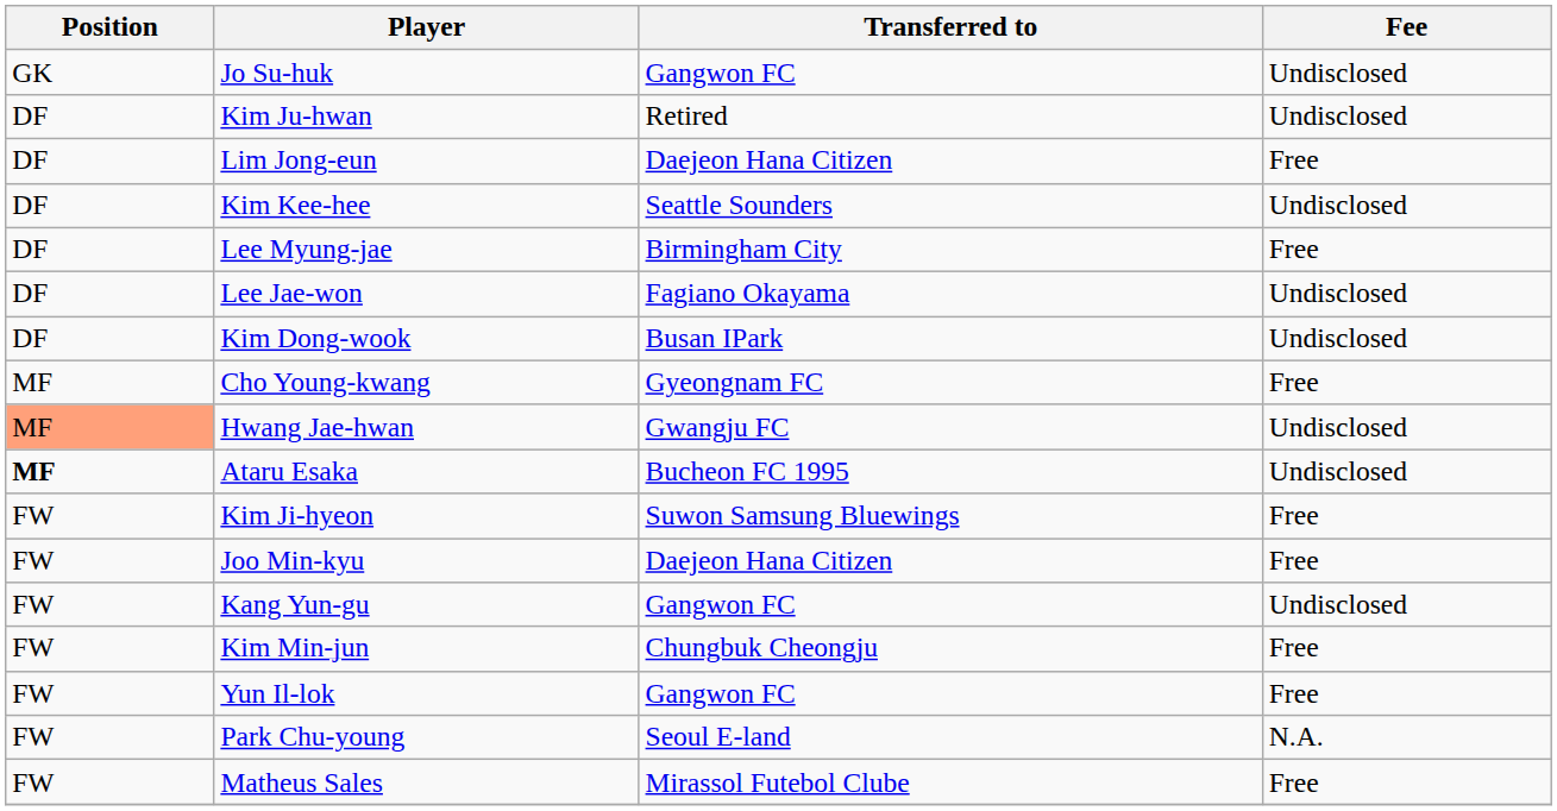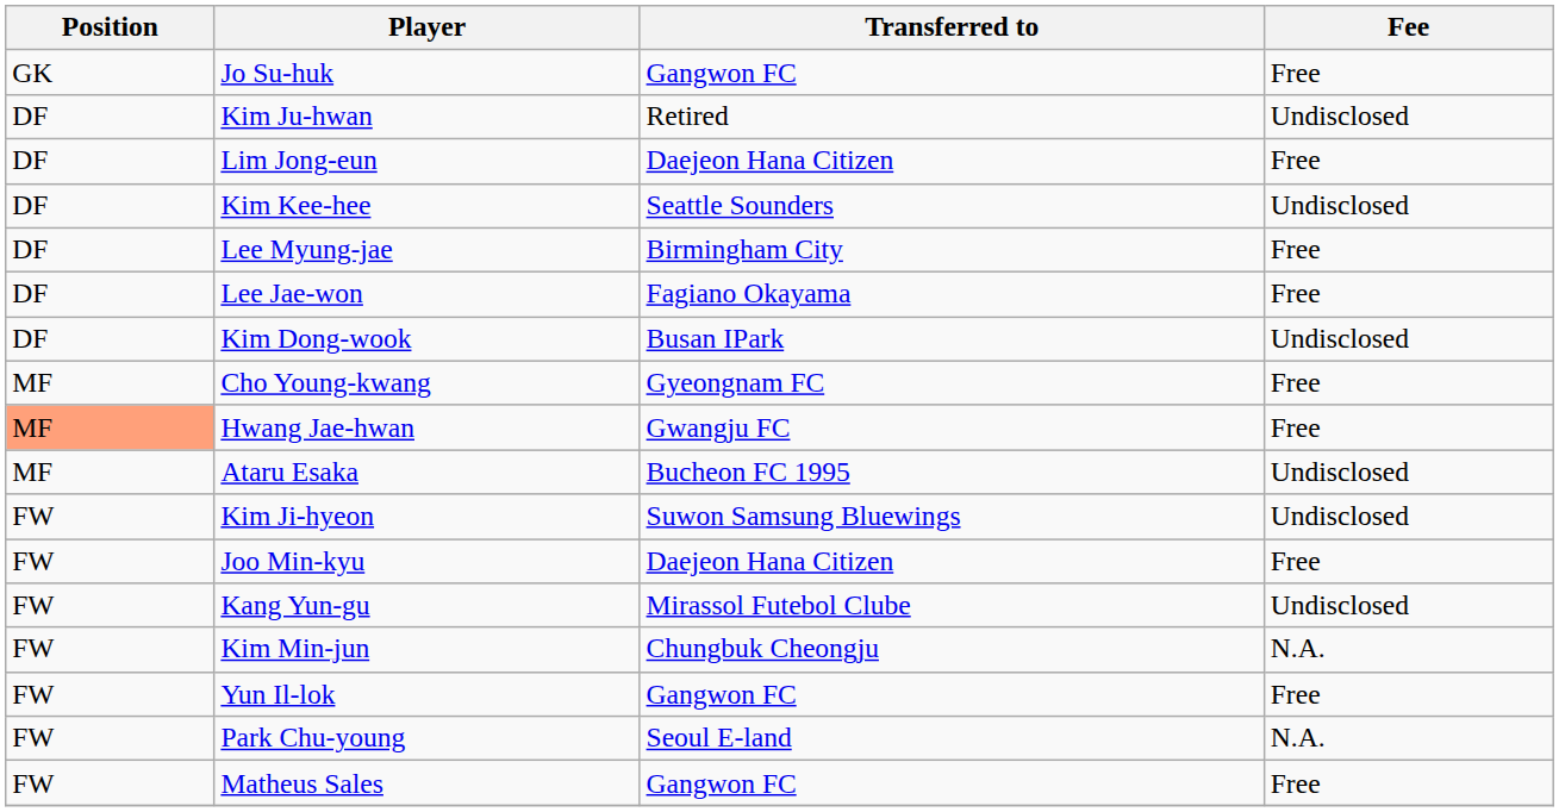 <table class="wikitable sortable" style="width:70%; text-align:center; font-size:100%; text-align:left;">
 <tr>
 <th>Position</th>
 <th>Player</th>
 <th>Transferred to</th>
 <th>Fee</th>
 </tr>
 <tr>
 <td>GK</td>
 <td> <a href='#'>Jo Su-huk</a></td>
 <td> <a href='#'>Gangwon FC</a></td>
-<td>Undisclosed</td>
+<td>Free</td>
 </tr>
 <tr>
 <td>DF</td>
 <td> <a href='#'>Kim Ju-hwan</a></td>
 <td>Retired</td>
 <td>Undisclosed</td>
 </tr>
 <tr>
 <td>DF</td>
 <td> <a href='#'>Lim Jong-eun</a></td>
 <td> <a href='#'>Daejeon Hana Citizen</a></td>
 <td>Free </td>
 </tr>
 <tr>
 <td>DF</td>
 <td> <a href='#'>Kim Kee-hee</a></td>
 <td> <a href='#'>Seattle Sounders</a></td>
 <td>Undisclosed </td>
 </tr>
 <tr>
 <td>DF</td>
 <td> <a href='#'>Lee Myung-jae</a></td>
 <td> <a href='#'>Birmingham City</a></td>
 <td>Free </td>
 </tr>
 <tr>
 <td>DF</td>
 <td> <a href='#'>Lee Jae-won</a></td>
 <td> <a href='#'>Fagiano Okayama</a></td>
-<td>Undisclosed </td>
+<td>Free</td>
 </tr>
 <tr>
 <td>DF</td>
 <td> <a href='#'>Kim Dong-wook</a></td>
 <td> <a href='#'>Busan IPark</a></td>
 <td>Undisclosed</td>
 </tr>
 <tr>
 <td>MF</td>
 <td> <a href='#'>Cho Young-kwang</a></td>
 <td> <a href='#'>Gyeongnam FC</a></td>
 <td>Free</td>
 </tr>
 <tr>
 <td style="background: lightsalmon;">MF</td>
 <td> <a href='#'>Hwang Jae-hwan</a></td>
 <td> <a href='#'>Gwangju FC</a></td>
-<td>Undisclosed</td>
+<td>Free</td>
 </tr>
 <tr>
-<td><strong>MF</strong></td>
+<td>MF</td>
 <td> <a href='#'>Ataru Esaka</a></td>
 <td> <a href='#'>Bucheon FC 1995</a></td>
 <td>Undisclosed </td>
 </tr>
 <tr>
 <td>FW</td>
 <td> <a href='#'>Kim Ji-hyeon</a></td>
 <td> <a href='#'>Suwon Samsung Bluewings</a></td>
-<td>Free</td>
+<td>Undisclosed</td>
 </tr>
 <tr>
 <td>FW</td>
 <td> <a href='#'>Joo Min-kyu</a></td>
 <td> <a href='#'>Daejeon Hana Citizen</a></td>
 <td>Free </td>
 </tr>
 <tr>
 <td>FW</td>
 <td> <a href='#'>Kang Yun-gu</a></td>
-<td> <a href='#'>Gangwon FC</a></td>
+<td> <a href='#'>Mirassol Futebol Clube</a></td>
 <td>Undisclosed </td>
 </tr>
 <tr>
 <td>FW</td>
 <td> <a href='#'>Kim Min-jun</a></td>
 <td> <a href='#'>Chungbuk Cheongju</a></td>
-<td>Free</td>
+<td>N.A.</td>
 </tr>
 <tr>
 <td>FW</td>
 <td> <a href='#'>Yun Il-lok</a></td>
 <td> <a href='#'>Gangwon FC</a></td>
 <td>Free </td>
 </tr>
 <tr>
 <td>FW</td>
 <td> <a href='#'>Park Chu-young</a></td>
 <td> <a href='#'>Seoul E-land</a></td>
 <td>N.A.</td>
 </tr>
 <tr>
 <td>FW</td>
 <td> <a href='#'>Matheus Sales</a></td>
-<td> <a href='#'>Mirassol Futebol Clube</a></td>
+<td> <a href='#'>Gangwon FC</a></td>
 <td>Free</td>
 </tr>
 <tr>
 </tr>
 </table>
